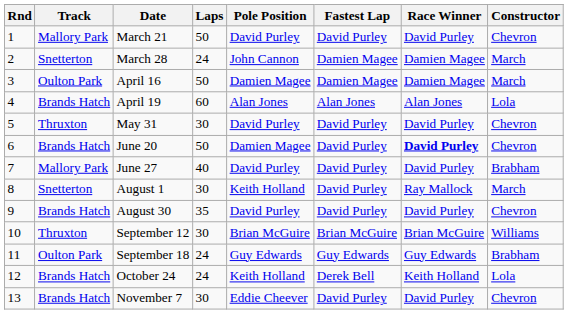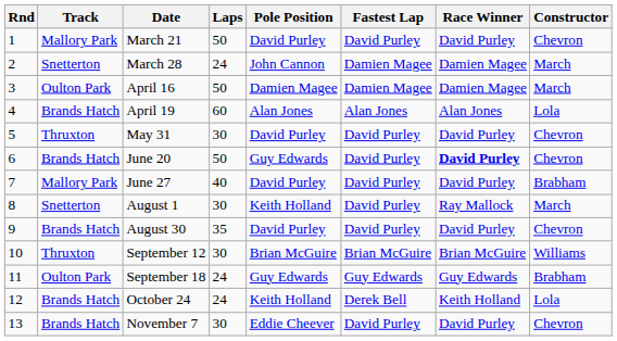 <table class="wikitable sortable" style="font-size: 85%;">
 <tr>
 <th>Rnd</th>
 <th>Track</th>
 <th>Date</th>
 <th>Laps</th>
 <th>Pole Position</th>
 <th>Fastest Lap</th>
 <th>Race Winner</th>
 <th>Constructor</th>
 </tr>
 <tr>
 <td>1</td>
 <td><a href='#'>Mallory Park</a></td>
 <td>March 21</td>
 <td>50</td>
 <td> <a href='#'>David Purley</a></td>
 <td> <a href='#'>David Purley</a></td>
 <td> <a href='#'>David Purley</a></td>
 <td><a href='#'>Chevron</a></td>
 </tr>
 <tr>
 <td>2</td>
 <td><a href='#'>Snetterton</a></td>
 <td>March 28</td>
 <td>24</td>
 <td> <a href='#'>John Cannon</a></td>
 <td> <a href='#'>Damien Magee</a></td>
 <td> <a href='#'>Damien Magee</a></td>
 <td><a href='#'>March</a></td>
 </tr>
 <tr>
 <td>3</td>
 <td><a href='#'>Oulton Park</a></td>
 <td>April 16</td>
 <td>50</td>
 <td> <a href='#'>Damien Magee</a></td>
 <td> <a href='#'>Damien Magee</a></td>
 <td> <a href='#'>Damien Magee</a></td>
 <td><a href='#'>March</a></td>
 </tr>
 <tr>
 <td>4</td>
 <td><a href='#'>Brands Hatch</a></td>
 <td>April 19</td>
 <td>60</td>
 <td> <a href='#'>Alan Jones</a></td>
 <td> <a href='#'>Alan Jones</a></td>
 <td> <a href='#'>Alan Jones</a></td>
 <td><a href='#'>Lola</a></td>
 </tr>
 <tr>
 <td>5</td>
 <td><a href='#'>Thruxton</a></td>
 <td>May 31</td>
 <td>30</td>
 <td> <a href='#'>David Purley</a></td>
 <td> <a href='#'>David Purley</a></td>
 <td> <a href='#'>David Purley</a></td>
 <td><a href='#'>Chevron</a></td>
 </tr>
 <tr>
 <td>6</td>
 <td><a href='#'>Brands Hatch</a></td>
 <td>June 20</td>
 <td>50</td>
-<td> <a href='#'>Damien Magee</a></td>
+<td> <a href='#'>Guy Edwards</a></td>
 <td> <a href='#'>David Purley</a></td>
 <td><strong> <a href='#'>David Purley</a></strong></td>
 <td><a href='#'>Chevron</a></td>
 </tr>
 <tr>
 <td>7</td>
 <td><a href='#'>Mallory Park</a></td>
 <td>June 27</td>
 <td>40</td>
 <td> <a href='#'>David Purley</a></td>
 <td> <a href='#'>David Purley</a></td>
 <td> <a href='#'>David Purley</a></td>
 <td><a href='#'>Brabham</a></td>
 </tr>
 <tr>
 <td>8</td>
 <td><a href='#'>Snetterton</a></td>
 <td>August 1</td>
 <td>30</td>
 <td> <a href='#'>Keith Holland</a></td>
 <td> <a href='#'>David Purley</a></td>
 <td> <a href='#'>Ray Mallock</a></td>
 <td><a href='#'>March</a></td>
 </tr>
 <tr>
 <td>9</td>
 <td><a href='#'>Brands Hatch</a></td>
 <td>August 30</td>
 <td>35</td>
 <td> <a href='#'>David Purley</a></td>
 <td> <a href='#'>David Purley</a></td>
 <td> <a href='#'>David Purley</a></td>
 <td><a href='#'>Chevron</a></td>
 </tr>
 <tr>
 <td>10</td>
 <td><a href='#'>Thruxton</a></td>
 <td>September 12</td>
 <td>30</td>
 <td> <a href='#'>Brian McGuire</a></td>
 <td> <a href='#'>Brian McGuire</a></td>
 <td> <a href='#'>Brian McGuire</a></td>
 <td><a href='#'>Williams</a></td>
 </tr>
 <tr>
 <td>11</td>
 <td><a href='#'>Oulton Park</a></td>
 <td>September 18</td>
 <td>24</td>
 <td> <a href='#'>Guy Edwards</a></td>
 <td> <a href='#'>Guy Edwards</a></td>
 <td> <a href='#'>Guy Edwards</a></td>
 <td><a href='#'>Brabham</a></td>
 </tr>
 <tr>
 <td>12</td>
 <td><a href='#'>Brands Hatch</a></td>
 <td>October 24</td>
 <td>24</td>
 <td> <a href='#'>Keith Holland</a></td>
 <td> <a href='#'>Derek Bell</a></td>
 <td> <a href='#'>Keith Holland</a></td>
 <td><a href='#'>Lola</a></td>
 </tr>
 <tr>
 <td>13</td>
 <td><a href='#'>Brands Hatch</a></td>
 <td>November 7</td>
 <td>30</td>
 <td> <a href='#'>Eddie Cheever</a></td>
 <td> <a href='#'>David Purley</a></td>
 <td> <a href='#'>David Purley</a></td>
 <td><a href='#'>Chevron</a></td>
 </tr>
 </table>
